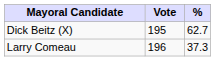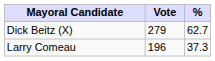 <table class="wikitable">
 <tr>
 <th style="background:#ddf; width:200px;">Mayoral Candidate </th>
 <th style="background:#ddf; width:50px;">Vote</th>
 <th style="background:#ddf; width:30px;">%</th>
 </tr>
 <tr>
 <td>Dick Beitz (X)</td>
-<td>195</td>
+<td>279</td>
 <td>62.7</td>
 </tr>
 <tr>
 <td>Larry Comeau</td>
 <td>196</td>
 <td>37.3</td>
 </tr>
 </table>
